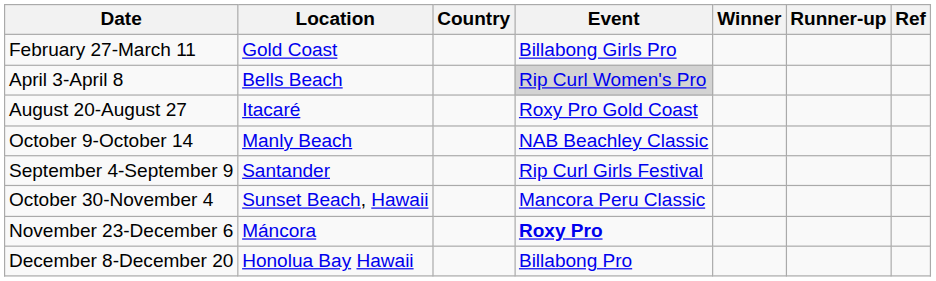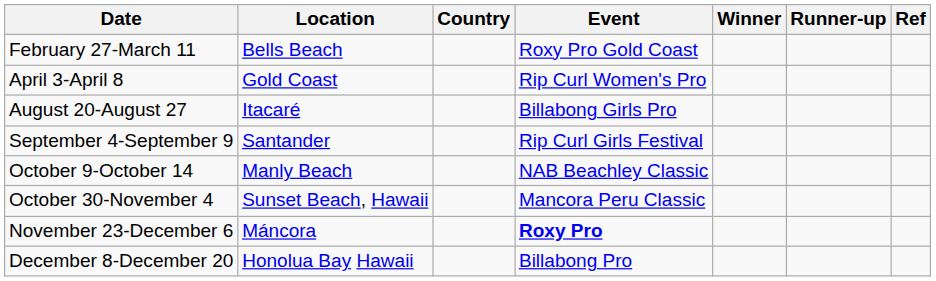 <table class="wikitable">
 <tr>
 <th>Date</th>
 <th>Location</th>
 <th>Country</th>
 <th>Event</th>
 <th>Winner</th>
 <th>Runner-up</th>
 <th>Ref</th>
 </tr>
 <tr>
 <td>February 27-March 11</td>
-<td><a href='#'>Gold Coast</a></td>
+<td><a href='#'>Bells Beach</a></td>
 <td></td>
-<td><a href='#'>Billabong Girls Pro</a></td>
+<td><a href='#'>Roxy Pro Gold Coast</a></td>
 <td></td>
 <td></td>
 <td></td>
 </tr>
 <tr>
 <td>April 3-April 8</td>
-<td><a href='#'>Bells Beach</a></td>
+<td><a href='#'>Gold Coast</a></td>
 <td></td>
-<td style="background: lightgrey;"><a href='#'>Rip Curl Women's Pro</a></td>
+<td><a href='#'>Rip Curl Women's Pro</a></td>
 <td></td>
 <td></td>
 <td></td>
 </tr>
 <tr>
 <td>August 20-August 27</td>
 <td><a href='#'>Itacaré</a></td>
 <td></td>
-<td><a href='#'>Roxy Pro Gold Coast</a></td>
+<td><a href='#'>Billabong Girls Pro</a></td>
+<td></td>
+<td></td>
+<td></td>
+</tr>
+<tr>
+<td>September 4-September 9</td>
+<td><a href='#'>Santander</a></td>
+<td></td>
+<td><a href='#'>Rip Curl Girls Festival</a></td>
 <td></td>
 <td></td>
 <td></td>
 </tr>
 <tr>
 <td>October 9-October 14</td>
 <td><a href='#'>Manly Beach</a></td>
 <td></td>
 <td><a href='#'>NAB Beachley Classic</a></td>
-<td></td>
-<td></td>
-<td></td>
-</tr>
-<tr>
-<td>September 4-September 9</td>
-<td><a href='#'>Santander</a></td>
-<td></td>
-<td><a href='#'>Rip Curl Girls Festival</a></td>
 <td></td>
 <td></td>
 <td></td>
 </tr>
 <tr>
 <td>October 30-November 4</td>
 <td><a href='#'>Sunset Beach</a>, <a href='#'>Hawaii</a></td>
 <td></td>
 <td><a href='#'>Mancora Peru Classic</a></td>
 <td></td>
 <td></td>
 <td></td>
 </tr>
 <tr>
 <td>November 23-December 6</td>
 <td><a href='#'>Máncora</a></td>
 <td></td>
 <td><strong><a href='#'>Roxy Pro</a></strong></td>
 <td></td>
 <td></td>
 <td></td>
 </tr>
 <tr>
 <td>December 8-December 20</td>
 <td><a href='#'>Honolua Bay</a> <a href='#'>Hawaii</a></td>
 <td></td>
 <td><a href='#'>Billabong Pro</a></td>
 <td></td>
 <td></td>
 <td></td>
 </tr>
 </table>
